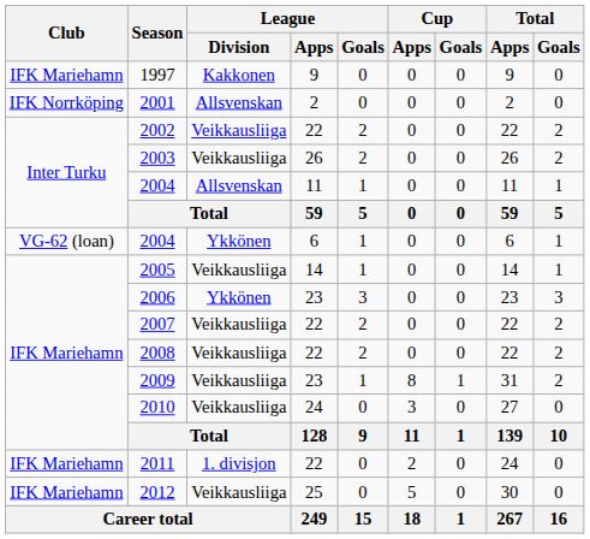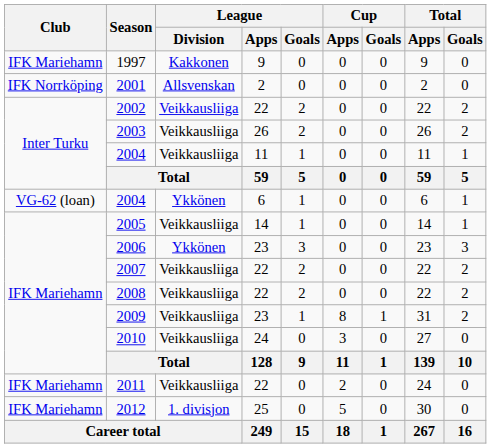 <table class="wikitable" style="text-align:center">
 <tr>
 <th rowspan="2">Club</th>
 <th rowspan="2">Season</th>
 <th colspan="3">League</th>
 <th colspan="2">Cup</th>
 <th colspan="2">Total</th>
 </tr>
 <tr>
 <th>Division</th>
 <th>Apps</th>
 <th>Goals</th>
 <th>Apps</th>
 <th>Goals</th>
 <th>Apps</th>
 <th>Goals</th>
 </tr>
 <tr>
 <td><a href='#'>IFK Mariehamn</a></td>
 <td>1997</td>
 <td><a href='#'>Kakkonen</a></td>
 <td>9</td>
 <td>0</td>
 <td>0</td>
 <td>0</td>
 <td>9</td>
 <td>0</td>
 </tr>
 <tr>
 <td><a href='#'>IFK Norrköping</a></td>
 <td><a href='#'>2001</a></td>
 <td><a href='#'>Allsvenskan</a></td>
 <td>2</td>
 <td>0</td>
 <td>0</td>
 <td>0</td>
 <td>2</td>
 <td>0</td>
 </tr>
 <tr>
 <td rowspan=4><a href='#'>Inter Turku</a></td>
 <td><a href='#'>2002</a></td>
 <td><a href='#'>Veikkausliiga</a></td>
 <td>22</td>
 <td>2</td>
 <td>0</td>
 <td>0</td>
 <td>22</td>
 <td>2</td>
 </tr>
 <tr>
 <td><a href='#'>2003</a></td>
 <td>Veikkausliiga</td>
 <td>26</td>
 <td>2</td>
 <td>0</td>
 <td>0</td>
 <td>26</td>
 <td>2</td>
 </tr>
 <tr>
 <td><a href='#'>2004</a></td>
-<td><a href='#'>Allsvenskan</a></td>
+<td>Veikkausliiga</td>
 <td>11</td>
 <td>1</td>
 <td>0</td>
 <td>0</td>
 <td>11</td>
 <td>1</td>
 </tr>
 <tr>
 <th colspan=2>Total</th>
 <th>59</th>
 <th>5</th>
 <th>0</th>
 <th>0</th>
 <th>59</th>
 <th>5</th>
 </tr>
 <tr>
 <td><a href='#'>VG-62</a> (loan)</td>
 <td><a href='#'>2004</a></td>
 <td><a href='#'>Ykkönen</a></td>
 <td>6</td>
 <td>1</td>
 <td>0</td>
 <td>0</td>
 <td>6</td>
 <td>1</td>
 </tr>
 <tr>
 <td rowspan=7><a href='#'>IFK Mariehamn</a></td>
 <td><a href='#'>2005</a></td>
 <td>Veikkausliiga</td>
 <td>14</td>
 <td>1</td>
 <td>0</td>
 <td>0</td>
 <td>14</td>
 <td>1</td>
 </tr>
 <tr>
 <td><a href='#'>2006</a></td>
 <td><a href='#'>Ykkönen</a></td>
 <td>23</td>
 <td>3</td>
 <td>0</td>
 <td>0</td>
 <td>23</td>
 <td>3</td>
 </tr>
 <tr>
 <td><a href='#'>2007</a></td>
 <td>Veikkausliiga</td>
 <td>22</td>
 <td>2</td>
 <td>0</td>
 <td>0</td>
 <td>22</td>
 <td>2</td>
 </tr>
 <tr>
 <td><a href='#'>2008</a></td>
 <td>Veikkausliiga</td>
 <td>22</td>
 <td>2</td>
 <td>0</td>
 <td>0</td>
 <td>22</td>
 <td>2</td>
 </tr>
 <tr>
 <td><a href='#'>2009</a></td>
 <td>Veikkausliiga</td>
 <td>23</td>
 <td>1</td>
 <td>8</td>
 <td>1</td>
 <td>31</td>
 <td>2</td>
 </tr>
 <tr>
 <td><a href='#'>2010</a></td>
 <td>Veikkausliiga</td>
 <td>24</td>
 <td>0</td>
 <td>3</td>
 <td>0</td>
 <td>27</td>
 <td>0</td>
 </tr>
 <tr>
 <th colspan=2>Total</th>
 <th>128</th>
 <th>9</th>
 <th>11</th>
 <th>1</th>
 <th>139</th>
 <th>10</th>
 </tr>
 <tr>
 <td><a href='#'>IFK Mariehamn</a></td>
 <td><a href='#'>2011</a></td>
-<td><a href='#'>1. divisjon</a></td>
+<td>Veikkausliiga</td>
 <td>22</td>
 <td>0</td>
 <td>2</td>
 <td>0</td>
 <td>24</td>
 <td>0</td>
 </tr>
 <tr>
 <td><a href='#'>IFK Mariehamn</a></td>
 <td><a href='#'>2012</a></td>
-<td>Veikkausliiga</td>
+<td><a href='#'>1. divisjon</a></td>
 <td>25</td>
 <td>0</td>
 <td>5</td>
 <td>0</td>
 <td>30</td>
 <td>0</td>
 </tr>
 <tr>
 <th colspan="3">Career total</th>
 <th>249</th>
 <th>15</th>
 <th>18</th>
 <th>1</th>
 <th>267</th>
 <th>16</th>
 </tr>
 </table>
